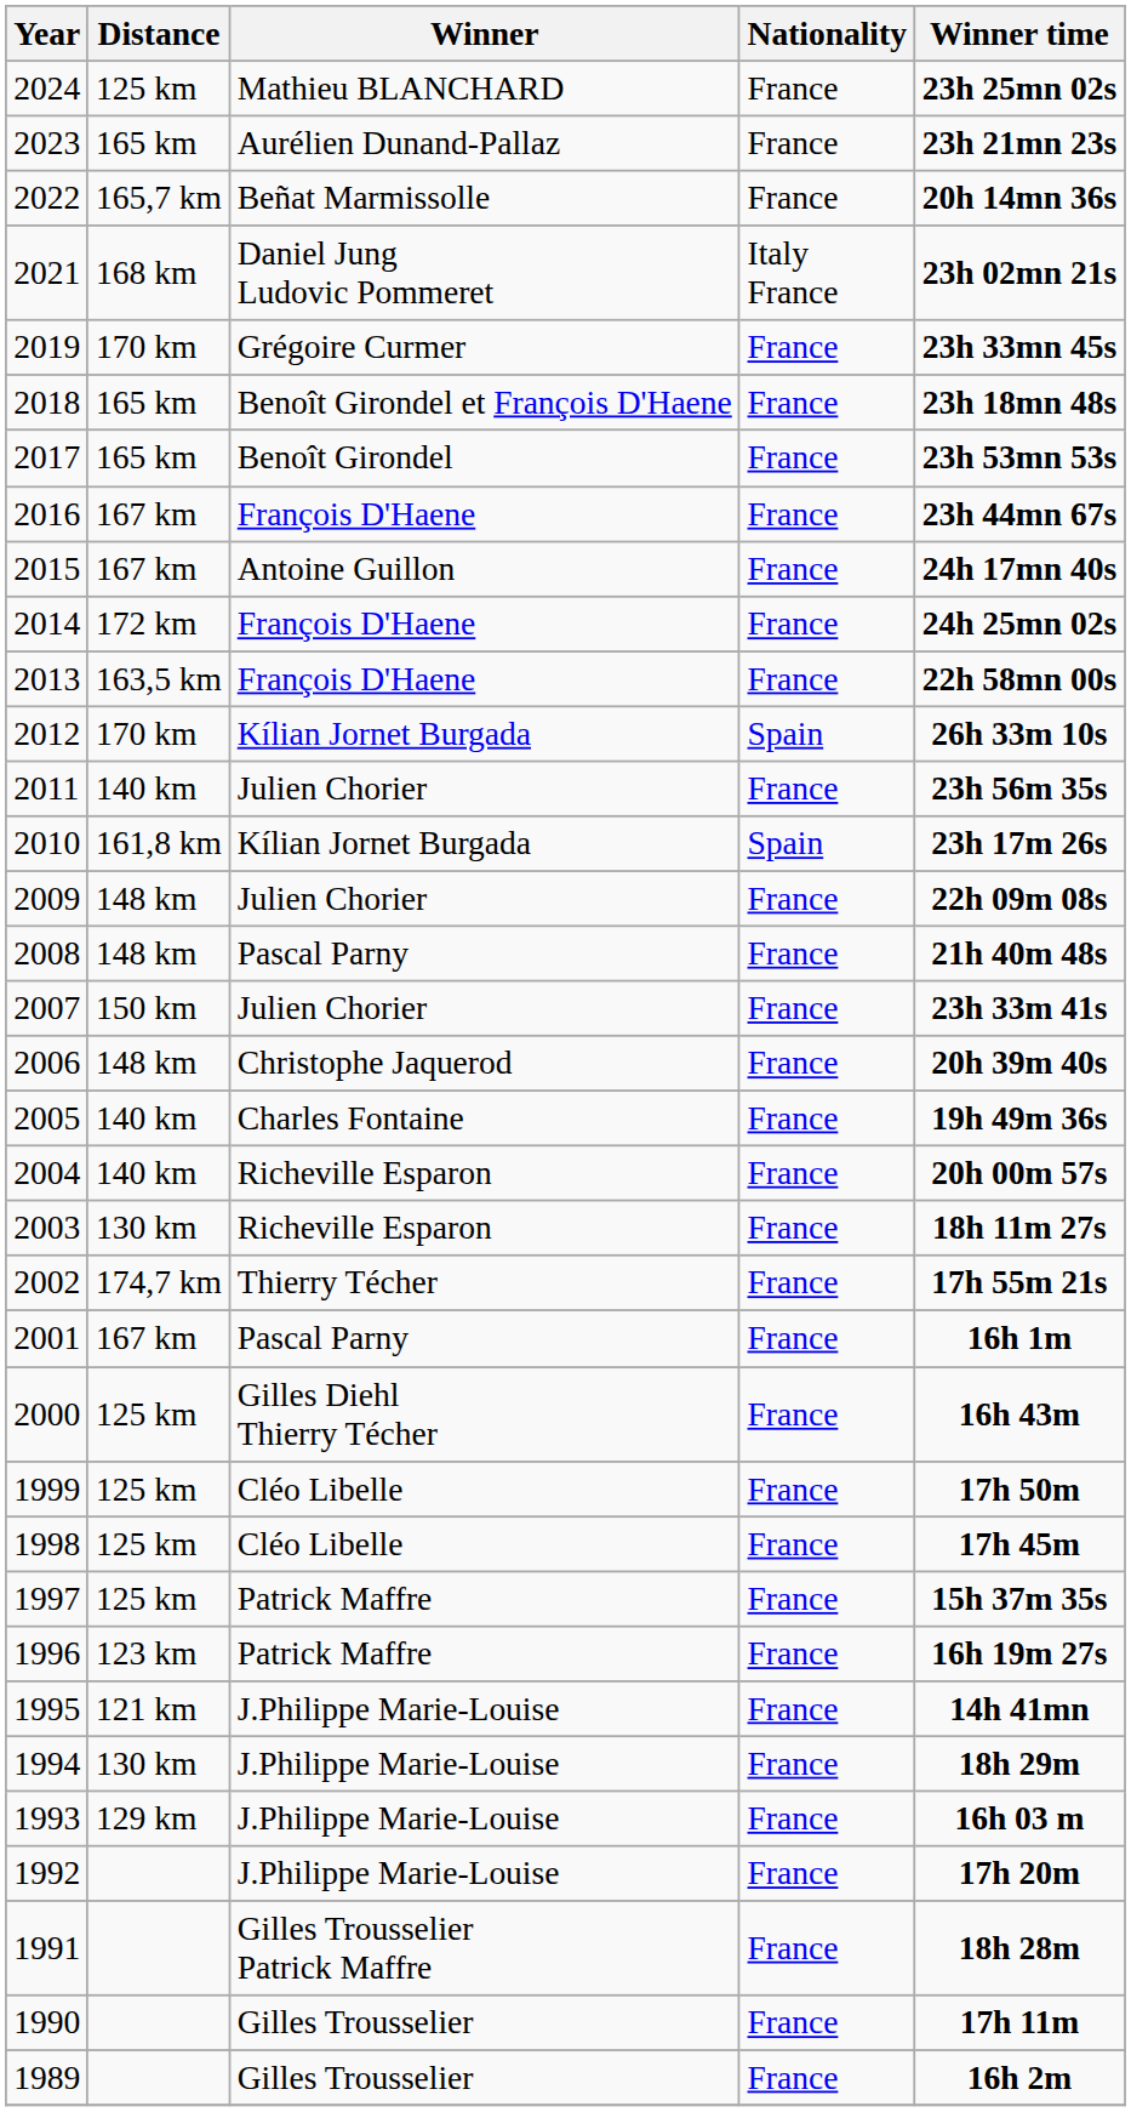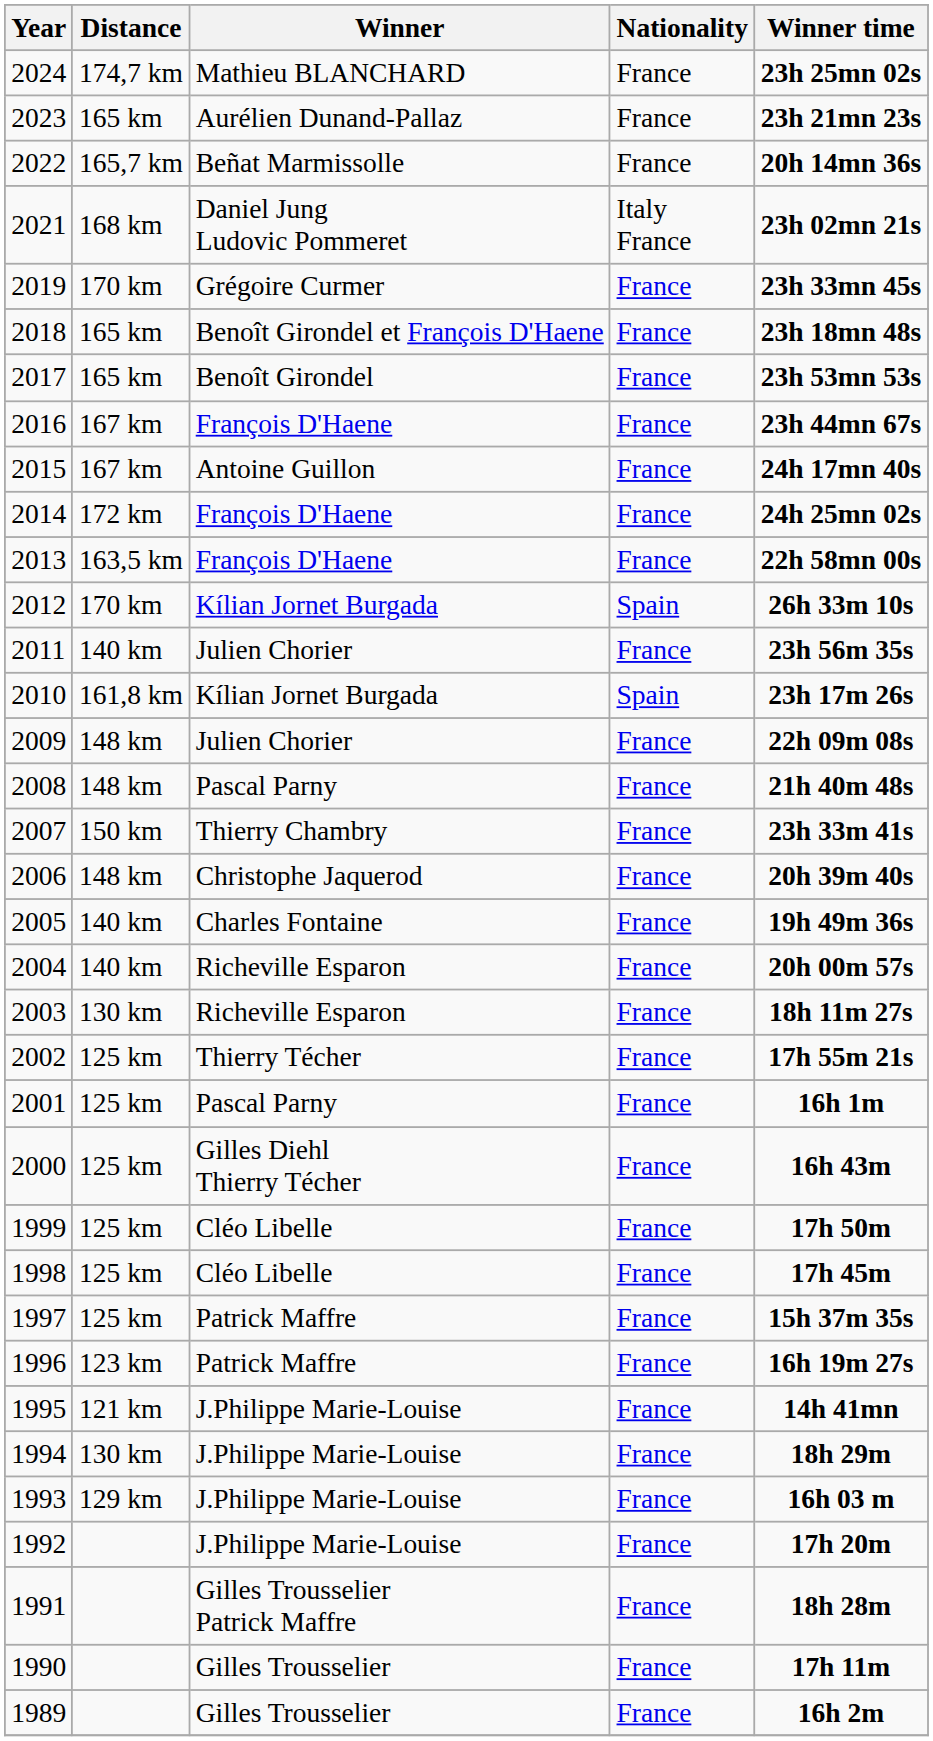 <table class="wikitable" style="font-size: 95%;">
 <tr>
 <th>Year</th>
 <th>Distance</th>
 <th>Winner</th>
 <th>Nationality</th>
 <th>Winner time</th>
 </tr>
 <tr>
 <td>2024</td>
-<td>125 km</td>
+<td>174,7 km</td>
 <td>Mathieu BLANCHARD</td>
 <td> France</td>
 <td><strong>23h 25mn 02s</strong></td>
 </tr>
 <tr>
 <td>2023</td>
 <td>165 km</td>
 <td>Aurélien Dunand-Pallaz</td>
 <td> France</td>
 <td><strong>23h 21mn 23s</strong></td>
 </tr>
 <tr>
 <td>2022</td>
 <td>165,7 km</td>
 <td>Beñat Marmissolle</td>
 <td> France</td>
 <td><strong>20h 14mn 36s</strong></td>
 </tr>
 <tr>
 <td>2021</td>
 <td>168 km</td>
 <td>Daniel Jung<br>Ludovic Pommeret</td>
 <td> Italy<br> France</td>
 <td><strong>23h 02mn 21s</strong></td>
 </tr>
 <tr>
 <td>2019</td>
 <td>170 km</td>
 <td>Grégoire Curmer</td>
 <td> <a href='#'>France</a></td>
 <td><strong>23h 33mn 45s</strong></td>
 </tr>
 <tr>
 <td>2018</td>
 <td>165 km</td>
 <td>Benoît Girondel et <a href='#'>François D'Haene</a></td>
 <td> <a href='#'>France</a></td>
 <td><strong>23h 18mn 48s</strong></td>
 </tr>
 <tr>
 <td>2017</td>
 <td>165 km</td>
 <td>Benoît Girondel</td>
 <td> <a href='#'>France</a></td>
 <td><strong>23h 53mn 53s</strong></td>
 </tr>
 <tr>
 <td>2016</td>
 <td>167 km</td>
 <td><a href='#'>François D'Haene</a></td>
 <td> <a href='#'>France</a></td>
 <td><strong>23h 44mn 67s</strong></td>
 </tr>
 <tr>
 <td>2015</td>
 <td>167 km</td>
 <td>Antoine Guillon</td>
 <td> <a href='#'>France</a></td>
 <td align="center"><strong>24h 17mn 40s</strong></td>
 </tr>
 <tr>
 <td>2014</td>
 <td>172 km</td>
 <td><a href='#'>François D'Haene</a></td>
 <td> <a href='#'>France</a></td>
 <td align="center"><strong>24h 25mn 02s</strong></td>
 </tr>
 <tr>
 <td>2013</td>
 <td>163,5 km</td>
 <td><a href='#'>François D'Haene</a></td>
 <td> <a href='#'>France</a></td>
 <td align="center"><strong>22h 58mn 00s</strong></td>
 </tr>
 <tr>
 <td>2012</td>
 <td>170 km</td>
 <td><a href='#'>Kílian Jornet Burgada</a></td>
 <td> <a href='#'>Spain</a></td>
 <td align="center"><strong>26h 33m 10s</strong></td>
 </tr>
 <tr>
 <td>2011</td>
 <td>140 km</td>
 <td>Julien Chorier</td>
 <td> <a href='#'>France</a></td>
 <td align="center"><strong>23h 56m 35s</strong></td>
 </tr>
 <tr>
 <td>2010</td>
 <td>161,8 km</td>
 <td>Kílian Jornet Burgada</td>
 <td> <a href='#'>Spain</a></td>
 <td align="center"><strong>23h 17m 26s</strong></td>
 </tr>
 <tr>
 <td>2009</td>
 <td>148 km</td>
 <td>Julien Chorier</td>
 <td> <a href='#'>France</a></td>
 <td align="center"><strong>22h 09m 08s</strong></td>
 </tr>
 <tr>
 <td>2008</td>
 <td>148 km</td>
 <td>Pascal Parny</td>
 <td> <a href='#'>France</a></td>
 <td align="center"><strong>21h 40m 48s</strong></td>
 </tr>
 <tr>
 <td>2007</td>
 <td>150 km</td>
-<td>Julien Chorier</td>
+<td>Thierry Chambry</td>
 <td> <a href='#'>France</a></td>
 <td align="center"><strong>23h 33m 41s</strong></td>
 </tr>
 <tr>
 <td>2006</td>
 <td>148 km</td>
 <td>Christophe Jaquerod</td>
 <td> <a href='#'>France</a></td>
 <td align="center"><strong>20h 39m 40s</strong></td>
 </tr>
 <tr>
 <td>2005</td>
 <td>140 km</td>
 <td>Charles Fontaine</td>
 <td> <a href='#'>France</a></td>
 <td align="center"><strong>19h 49m 36s</strong></td>
 </tr>
 <tr>
 <td>2004</td>
 <td>140 km</td>
 <td>Richeville Esparon</td>
 <td> <a href='#'>France</a></td>
 <td align="center"><strong>20h 00m 57s</strong></td>
 </tr>
 <tr>
 <td>2003</td>
 <td>130 km</td>
 <td>Richeville Esparon</td>
 <td> <a href='#'>France</a></td>
 <td align="center"><strong>18h 11m 27s</strong></td>
 </tr>
 <tr>
 <td>2002</td>
-<td>174,7 km</td>
+<td>125 km</td>
 <td>Thierry Técher</td>
 <td> <a href='#'>France</a></td>
 <td align="center"><strong>17h 55m 21s</strong></td>
 </tr>
 <tr>
 <td>2001</td>
-<td>167 km</td>
+<td>125 km</td>
 <td>Pascal Parny</td>
 <td> <a href='#'>France</a></td>
 <td align="center"><strong>16h 1m</strong></td>
 </tr>
 <tr>
 <td>2000</td>
 <td>125 km</td>
 <td>Gilles Diehl <br> Thierry Técher</td>
 <td> <a href='#'>France</a></td>
 <td align="center"><strong>16h 43m </strong></td>
 </tr>
 <tr>
 <td>1999</td>
 <td>125 km</td>
 <td>Cléo Libelle</td>
 <td> <a href='#'>France</a></td>
 <td align="center"><strong>17h 50m</strong></td>
 </tr>
 <tr>
 <td>1998</td>
 <td>125 km</td>
 <td>Cléo Libelle</td>
 <td> <a href='#'>France</a></td>
 <td align="center"><strong>17h 45m</strong></td>
 </tr>
 <tr>
 <td>1997</td>
 <td>125 km</td>
 <td>Patrick Maffre</td>
 <td> <a href='#'>France</a></td>
 <td align="center"><strong>15h 37m 35s</strong></td>
 </tr>
 <tr>
 <td>1996</td>
 <td>123 km</td>
 <td>Patrick Maffre</td>
 <td> <a href='#'>France</a></td>
 <td align="center"><strong>16h 19m 27s</strong></td>
 </tr>
 <tr>
 <td>1995</td>
 <td>121 km</td>
 <td>J.Philippe Marie-Louise</td>
 <td> <a href='#'>France</a></td>
 <td align="center"><strong>14h 41mn</strong></td>
 </tr>
 <tr>
 <td>1994</td>
 <td>130 km</td>
 <td>J.Philippe Marie-Louise</td>
 <td> <a href='#'>France</a></td>
 <td align="center"><strong>18h 29m</strong></td>
 </tr>
 <tr>
 <td>1993</td>
 <td>129 km</td>
 <td>J.Philippe Marie-Louise</td>
 <td> <a href='#'>France</a></td>
 <td align="center"><strong>16h 03 m</strong></td>
 </tr>
 <tr>
 <td>1992</td>
 <td></td>
 <td>J.Philippe Marie-Louise</td>
 <td> <a href='#'>France</a></td>
 <td align="center"><strong>17h 20m</strong></td>
 </tr>
 <tr>
 <td>1991</td>
 <td></td>
 <td>Gilles Trousselier<br>Patrick Maffre</td>
 <td> <a href='#'>France</a></td>
 <td align="center"><strong>18h 28m</strong></td>
 </tr>
 <tr>
 <td>1990</td>
 <td></td>
 <td>Gilles Trousselier</td>
 <td> <a href='#'>France</a></td>
 <td align="center"><strong>17h 11m</strong></td>
 </tr>
 <tr>
 <td>1989</td>
 <td></td>
 <td>Gilles Trousselier</td>
 <td> <a href='#'>France</a></td>
 <td align="center"><strong>16h 2m</strong></td>
 </tr>
 <tr>
 </tr>
 </table>
